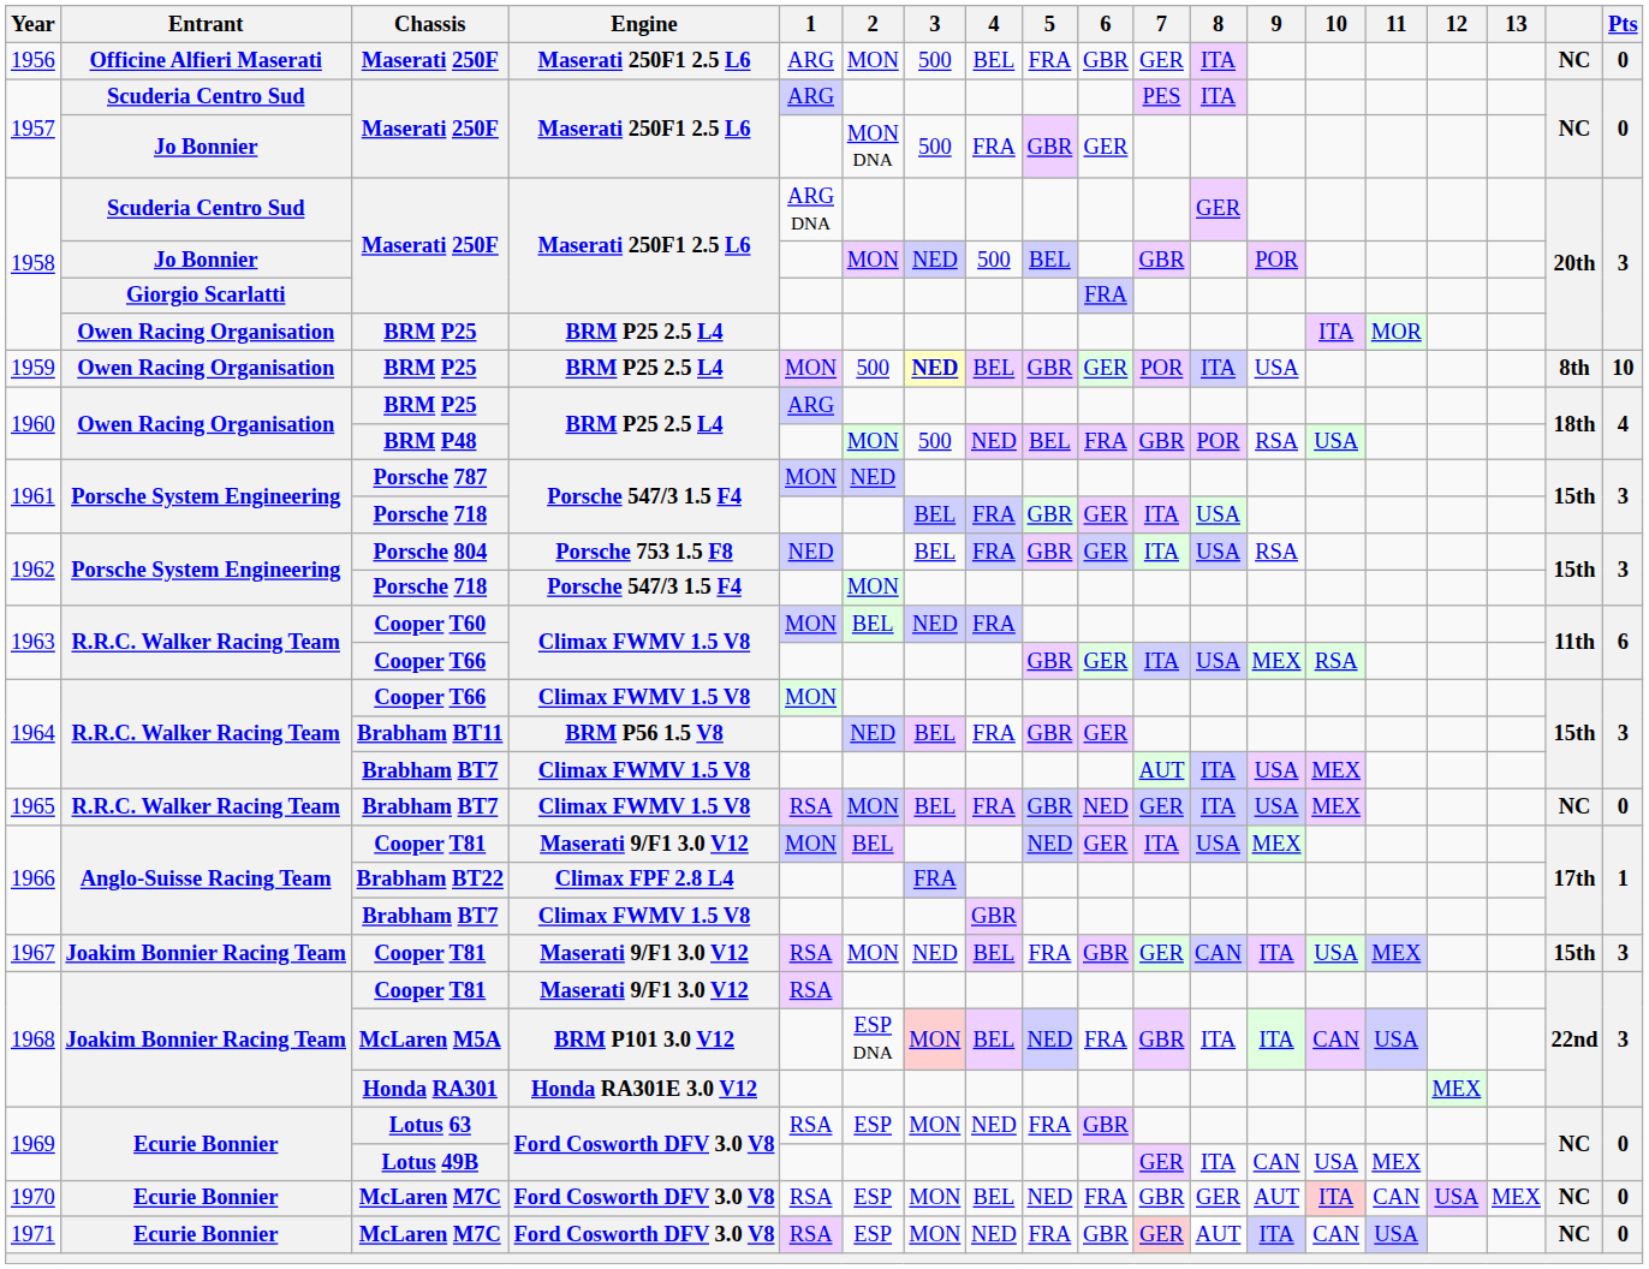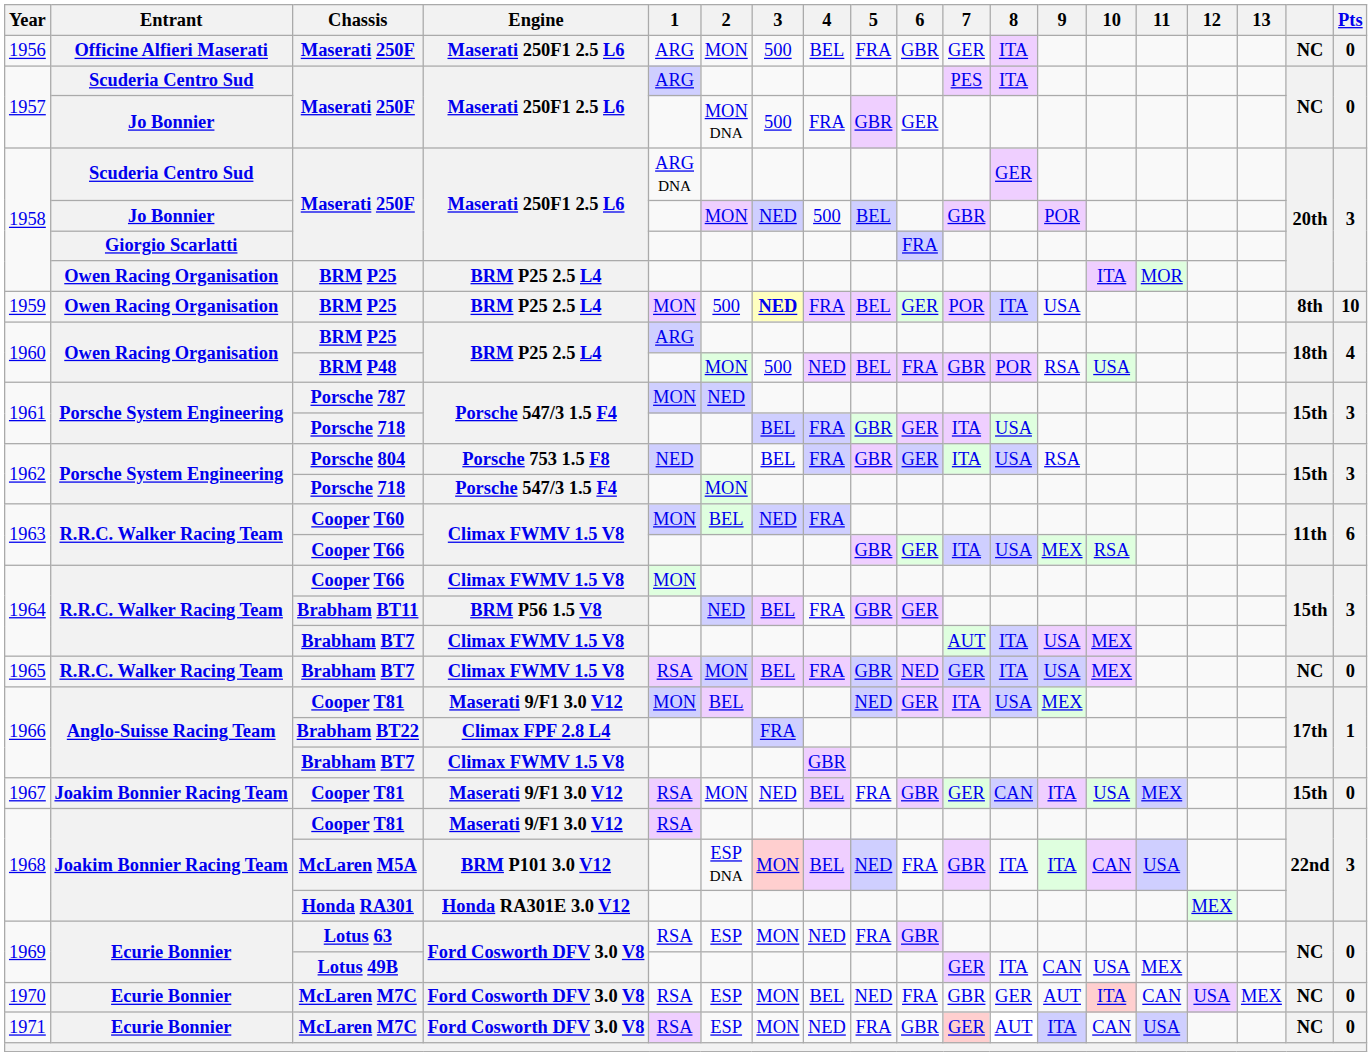 <table class="wikitable" style="text-align:center; font-size:90%">
 <tr>
 <th>Year</th>
 <th>Entrant</th>
 <th>Chassis</th>
 <th>Engine</th>
 <th>1</th>
 <th>2</th>
 <th>3</th>
 <th>4</th>
 <th>5</th>
 <th>6</th>
 <th>7</th>
 <th>8</th>
 <th>9</th>
 <th>10</th>
 <th>11</th>
 <th>12</th>
 <th>13</th>
 <th></th>
 <th><a href='#'>Pts</a></th>
 </tr>
 <tr>
 <td><a href='#'>1956</a></td>
 <th><a href='#'>Officine Alfieri Maserati</a></th>
 <th><a href='#'>Maserati</a> <a href='#'>250F</a></th>
 <th><a href='#'>Maserati</a> 250F1 2.5 <a href='#'>L6</a></th>
 <td><a href='#'>ARG</a></td>
 <td><a href='#'>MON</a></td>
 <td><a href='#'>500</a></td>
 <td><a href='#'>BEL</a></td>
 <td><a href='#'>FRA</a></td>
 <td><a href='#'>GBR</a></td>
 <td><a href='#'>GER</a></td>
 <td style="background:#EFCFFF;"><a href='#'>ITA</a><br></td>
 <td></td>
 <td></td>
 <td></td>
 <td></td>
 <td></td>
 <th>NC</th>
 <th>0</th>
 </tr>
 <tr>
 <td rowspan=2><a href='#'>1957</a></td>
 <th><a href='#'>Scuderia Centro Sud</a></th>
 <th rowspan=2><a href='#'>Maserati</a> <a href='#'>250F</a></th>
 <th rowspan=2><a href='#'>Maserati</a> 250F1 2.5 <a href='#'>L6</a></th>
 <td style="background:#CFCFFF;"><a href='#'>ARG</a><br></td>
 <td></td>
 <td></td>
 <td></td>
 <td></td>
 <td></td>
 <td style="background:#EFCFFF;"><a href='#'>PES</a><br></td>
 <td style="background:#EFCFFF;"><a href='#'>ITA</a><br></td>
 <td></td>
 <td></td>
 <td></td>
 <td></td>
 <td></td>
 <th rowspan=2>NC</th>
 <th rowspan=2>0</th>
 </tr>
 <tr>
 <th><a href='#'>Jo Bonnier</a></th>
 <td></td>
 <td><a href='#'>MON</a><br><small>DNA</small></td>
 <td><a href='#'>500</a></td>
 <td><a href='#'>FRA</a></td>
 <td style="background:#EFCFFF;"><a href='#'>GBR</a><br></td>
 <td><a href='#'>GER</a></td>
 <td></td>
 <td></td>
 <td></td>
 <td></td>
 <td></td>
 <td></td>
 <td></td>
 </tr>
 <tr>
 <td rowspan=4><a href='#'>1958</a></td>
 <th><a href='#'>Scuderia Centro Sud</a></th>
 <th rowspan=3><a href='#'>Maserati</a> <a href='#'>250F</a></th>
 <th rowspan=3><a href='#'>Maserati</a> 250F1 2.5 <a href='#'>L6</a></th>
 <td><a href='#'>ARG</a><br><small>DNA</small></td>
 <td></td>
 <td></td>
 <td></td>
 <td></td>
 <td></td>
 <td></td>
 <td style="background:#EFCFFF;"><a href='#'>GER</a><br></td>
 <td></td>
 <td></td>
 <td></td>
 <td></td>
 <td></td>
 <th rowspan=4>20th</th>
 <th rowspan=4>3</th>
 </tr>
 <tr>
 <th><a href='#'>Jo Bonnier</a></th>
 <td></td>
 <td style="background:#EFCFFF;"><a href='#'>MON</a><br></td>
 <td style="background:#CFCFFF;"><a href='#'>NED</a><br></td>
 <td><a href='#'>500</a></td>
 <td style="background:#CFCFFF;"><a href='#'>BEL</a><br></td>
 <td></td>
 <td style="background:#EFCFFF;"><a href='#'>GBR</a><br></td>
 <td></td>
 <td style="background:#EFCFFF;"><a href='#'>POR</a><br></td>
 <td></td>
 <td></td>
 <td></td>
 <td></td>
 </tr>
 <tr>
 <th><a href='#'>Giorgio Scarlatti</a></th>
 <td></td>
 <td></td>
 <td></td>
 <td></td>
 <td></td>
 <td style="background:#CFCFFF;"><a href='#'>FRA</a><br></td>
 <td></td>
 <td></td>
 <td></td>
 <td></td>
 <td></td>
 <td></td>
 <td></td>
 </tr>
 <tr>
 <th><a href='#'>Owen Racing Organisation</a></th>
 <th><a href='#'>BRM</a> <a href='#'>P25</a></th>
 <th><a href='#'>BRM</a> P25 2.5 <a href='#'>L4</a></th>
 <td></td>
 <td></td>
 <td></td>
 <td></td>
 <td></td>
 <td></td>
 <td></td>
 <td></td>
 <td></td>
 <td style="background:#EFCFFF;"><a href='#'>ITA</a><br></td>
 <td style="background:#DFFFDF;"><a href='#'>MOR</a><br></td>
 <td></td>
 <td></td>
 </tr>
 <tr>
 <td><a href='#'>1959</a></td>
 <th><a href='#'>Owen Racing Organisation</a></th>
 <th><a href='#'>BRM</a> <a href='#'>P25</a></th>
 <th><a href='#'>BRM</a> P25 2.5 <a href='#'>L4</a></th>
 <td style="background:#EFCFFF;"><a href='#'>MON</a><br></td>
 <td><a href='#'>500</a></td>
 <td style="background:#FFFFBF;"><strong><a href='#'>NED</a></strong><br></td>
+<td style="background:#EFCFFF;"><a href='#'>FRA</a><br></td>
 <td style="background:#EFCFFF;"><a href='#'>BEL</a><br></td>
-<td style="background:#EFCFFF;"><a href='#'>GBR</a><br></td>
 <td style="background:#DFFFDF;"><a href='#'>GER</a><br></td>
 <td style="background:#EFCFFF;"><a href='#'>POR</a><br></td>
 <td style="background:#CFCFFF;"><a href='#'>ITA</a><br></td>
 <td><a href='#'>USA</a></td>
 <td></td>
 <td></td>
 <td></td>
 <td></td>
 <th>8th</th>
 <th>10</th>
 </tr>
 <tr>
 <td rowspan=2><a href='#'>1960</a></td>
 <th rowspan=2><a href='#'>Owen Racing Organisation</a></th>
 <th><a href='#'>BRM</a> <a href='#'>P25</a></th>
 <th rowspan=2><a href='#'>BRM</a> P25 2.5 <a href='#'>L4</a></th>
 <td style="background:#CFCFFF;"><a href='#'>ARG</a><br></td>
 <td></td>
 <td></td>
 <td></td>
 <td></td>
 <td></td>
 <td></td>
 <td></td>
 <td></td>
 <td></td>
 <td></td>
 <td></td>
 <td></td>
 <th rowspan=2>18th</th>
 <th rowspan=2>4</th>
 </tr>
 <tr>
 <th><a href='#'>BRM</a> <a href='#'>P48</a></th>
 <td></td>
 <td style="background:#DFFFDF;"><a href='#'>MON</a><br></td>
 <td><a href='#'>500</a></td>
 <td style="background:#EFCFFF;"><a href='#'>NED</a><br></td>
 <td style="background:#EFCFFF;"><a href='#'>BEL</a><br></td>
 <td style="background:#EFCFFF;"><a href='#'>FRA</a><br></td>
 <td style="background:#EFCFFF;"><a href='#'>GBR</a><br></td>
 <td style="background:#EFCFFF;"><a href='#'>POR</a><br></td>
 <td><a href='#'>RSA</a></td>
 <td style="background:#DFFFDF;"><a href='#'>USA</a><br></td>
 <td></td>
 <td></td>
 <td></td>
 </tr>
 <tr>
 <td rowspan=2><a href='#'>1961</a></td>
 <th rowspan=2><a href='#'>Porsche System Engineering</a></th>
 <th><a href='#'>Porsche</a> <a href='#'>787</a></th>
 <th rowspan=2><a href='#'>Porsche</a> 547/3 1.5 <a href='#'>F4</a></th>
 <td style="background:#CFCFFF;"><a href='#'>MON</a><br></td>
 <td style="background:#CFCFFF;"><a href='#'>NED</a><br></td>
 <td></td>
 <td></td>
 <td></td>
 <td></td>
 <td></td>
 <td></td>
 <td></td>
 <td></td>
 <td></td>
 <td></td>
 <td></td>
 <th rowspan=2>15th</th>
 <th rowspan=2>3</th>
 </tr>
 <tr>
 <th><a href='#'>Porsche</a> <a href='#'>718</a></th>
 <td></td>
 <td></td>
 <td style="background:#CFCFFF;"><a href='#'>BEL</a><br></td>
 <td style="background:#CFCFFF;"><a href='#'>FRA</a><br></td>
 <td style="background:#DFFFDF;"><a href='#'>GBR</a><br></td>
 <td style="background:#EFCFFF;"><a href='#'>GER</a><br></td>
 <td style="background:#EFCFFF;"><a href='#'>ITA</a><br></td>
 <td style="background:#DFFFDF;"><a href='#'>USA</a><br></td>
 <td></td>
 <td></td>
 <td></td>
 <td></td>
 <td></td>
 </tr>
 <tr>
 <td rowspan=2><a href='#'>1962</a></td>
 <th rowspan=2><a href='#'>Porsche System Engineering</a></th>
 <th><a href='#'>Porsche</a> <a href='#'>804</a></th>
 <th><a href='#'>Porsche</a> 753 1.5 <a href='#'>F8</a></th>
 <td style="background:#CFCFFF;"><a href='#'>NED</a><br></td>
 <td></td>
 <td><a href='#'>BEL</a><br></td>
 <td style="background:#CFCFFF;"><a href='#'>FRA</a><br></td>
 <td style="background:#EFCFFF;"><a href='#'>GBR</a><br></td>
 <td style="background:#CFCFFF;"><a href='#'>GER</a><br></td>
 <td style="background:#DFFFDF;"><a href='#'>ITA</a><br></td>
 <td style="background:#CFCFFF;"><a href='#'>USA</a><br></td>
 <td><a href='#'>RSA</a></td>
 <td></td>
 <td></td>
 <td></td>
 <td></td>
 <th rowspan=2>15th</th>
 <th rowspan=2>3</th>
 </tr>
 <tr>
 <th><a href='#'>Porsche</a> <a href='#'>718</a></th>
 <th><a href='#'>Porsche</a> 547/3 1.5 <a href='#'>F4</a></th>
 <td></td>
 <td style="background:#DFFFDF;"><a href='#'>MON</a><br></td>
 <td></td>
 <td></td>
 <td></td>
 <td></td>
 <td></td>
 <td></td>
 <td></td>
 <td></td>
 <td></td>
 <td></td>
 <td></td>
 </tr>
 <tr>
 <td rowspan=2><a href='#'>1963</a></td>
 <th rowspan=2><a href='#'>R.R.C. Walker Racing Team</a></th>
 <th><a href='#'>Cooper</a> <a href='#'>T60</a></th>
 <th rowspan=2><a href='#'>Climax FWMV 1.5 V8</a></th>
 <td style="background:#CFCFFF;"><a href='#'>MON</a><br></td>
 <td style="background:#DFFFDF;"><a href='#'>BEL</a><br></td>
 <td style="background:#CFCFFF;"><a href='#'>NED</a><br></td>
 <td style="background:#CFCFFF;"><a href='#'>FRA</a><br></td>
 <td></td>
 <td></td>
 <td></td>
 <td></td>
 <td></td>
 <td></td>
 <td></td>
 <td></td>
 <td></td>
 <th rowspan=2>11th</th>
 <th rowspan=2>6</th>
 </tr>
 <tr>
 <th><a href='#'>Cooper</a> <a href='#'>T66</a></th>
 <td></td>
 <td></td>
 <td></td>
 <td></td>
 <td style="background:#EFCFFF;"><a href='#'>GBR</a><br></td>
 <td style="background:#DFFFDF;"><a href='#'>GER</a><br></td>
 <td style="background:#CFCFFF;"><a href='#'>ITA</a><br></td>
 <td style="background:#CFCFFF;"><a href='#'>USA</a><br></td>
 <td style="background:#DFFFDF;"><a href='#'>MEX</a><br></td>
 <td style="background:#DFFFDF;"><a href='#'>RSA</a><br></td>
 <td></td>
 <td></td>
 <td></td>
 </tr>
 <tr>
 <td rowspan=3><a href='#'>1964</a></td>
 <th rowspan=3><a href='#'>R.R.C. Walker Racing Team</a></th>
 <th><a href='#'>Cooper</a> <a href='#'>T66</a></th>
 <th><a href='#'>Climax FWMV 1.5 V8</a></th>
 <td style="background:#DFFFDF;"><a href='#'>MON</a><br></td>
 <td></td>
 <td></td>
 <td></td>
 <td></td>
 <td></td>
 <td></td>
 <td></td>
 <td></td>
 <td></td>
 <td></td>
 <td></td>
 <td></td>
 <th rowspan=3>15th</th>
 <th rowspan=3>3</th>
 </tr>
 <tr>
 <th><a href='#'>Brabham</a> <a href='#'>BT11</a></th>
 <th><a href='#'>BRM</a> P56 1.5 <a href='#'>V8</a></th>
 <td></td>
 <td style="background:#CFCFFF;"><a href='#'>NED</a><br></td>
 <td style="background:#EFCFFF;"><a href='#'>BEL</a><br></td>
 <td><a href='#'>FRA</a></td>
 <td style="background:#EFCFFF;"><a href='#'>GBR</a><br></td>
 <td style="background:#EFCFFF;"><a href='#'>GER</a><br></td>
 <td></td>
 <td></td>
 <td></td>
 <td></td>
 <td></td>
 <td></td>
 <td></td>
 </tr>
 <tr>
 <th><a href='#'>Brabham</a> <a href='#'>BT7</a></th>
 <th><a href='#'>Climax FWMV 1.5 V8</a></th>
 <td></td>
 <td></td>
 <td></td>
 <td></td>
 <td></td>
 <td></td>
 <td style="background:#DFFFDF;"><a href='#'>AUT</a><br></td>
 <td style="background:#CFCFFF;"><a href='#'>ITA</a><br></td>
 <td style="background:#EFCFFF;"><a href='#'>USA</a><br></td>
 <td style="background:#EFCFFF;"><a href='#'>MEX</a><br></td>
 <td></td>
 <td></td>
 <td></td>
 </tr>
 <tr>
 <td><a href='#'>1965</a></td>
 <th><a href='#'>R.R.C. Walker Racing Team</a></th>
 <th><a href='#'>Brabham</a> <a href='#'>BT7</a></th>
 <th><a href='#'>Climax FWMV 1.5 V8</a></th>
 <td style="background:#EFCFFF;"><a href='#'>RSA</a><br></td>
 <td style="background:#CFCFFF;"><a href='#'>MON</a><br></td>
 <td style="background:#EFCFFF;"><a href='#'>BEL</a><br></td>
 <td style="background:#EFCFFF;"><a href='#'>FRA</a><br></td>
 <td style="background:#CFCFFF;"><a href='#'>GBR</a><br></td>
 <td style="background:#EFCFFF;"><a href='#'>NED</a><br></td>
 <td style="background:#CFCFFF;"><a href='#'>GER</a><br></td>
 <td style="background:#CFCFFF;"><a href='#'>ITA</a><br></td>
 <td style="background:#CFCFFF;"><a href='#'>USA</a><br></td>
 <td style="background:#EFCFFF;"><a href='#'>MEX</a><br></td>
 <td></td>
 <td></td>
 <td></td>
 <th>NC</th>
 <th>0</th>
 </tr>
 <tr>
 <td rowspan=3><a href='#'>1966</a></td>
 <th rowspan=3><a href='#'>Anglo-Suisse Racing Team</a></th>
 <th><a href='#'>Cooper</a> <a href='#'>T81</a></th>
 <th><a href='#'>Maserati</a> 9/F1 3.0 <a href='#'>V12</a></th>
 <td style="background:#CFCFFF;"><a href='#'>MON</a><br></td>
 <td style="background:#EFCFFF;"><a href='#'>BEL</a><br></td>
 <td></td>
 <td></td>
 <td style="background:#CFCFFF;"><a href='#'>NED</a><br></td>
 <td style="background:#EFCFFF;"><a href='#'>GER</a><br></td>
 <td style="background:#EFCFFF;"><a href='#'>ITA</a><br></td>
 <td style="background:#CFCFFF;"><a href='#'>USA</a><br></td>
 <td style="background:#DFFFDF;"><a href='#'>MEX</a><br></td>
 <td></td>
 <td></td>
 <td></td>
 <td></td>
 <th rowspan=3>17th</th>
 <th rowspan=3>1</th>
 </tr>
 <tr>
 <th><a href='#'>Brabham</a> <a href='#'>BT22</a></th>
 <th><a href='#'>Climax FPF 2.8 L4</a></th>
 <td></td>
 <td></td>
 <td style="background:#CFCFFF;"><a href='#'>FRA</a><br></td>
 <td></td>
 <td></td>
 <td></td>
 <td></td>
 <td></td>
 <td></td>
 <td></td>
 <td></td>
 <td></td>
 <td></td>
 </tr>
 <tr>
 <th><a href='#'>Brabham</a> <a href='#'>BT7</a></th>
 <th><a href='#'>Climax FWMV 1.5 V8</a></th>
 <td></td>
 <td></td>
 <td></td>
 <td style="background:#EFCFFF;"><a href='#'>GBR</a><br></td>
 <td></td>
 <td></td>
 <td></td>
 <td></td>
 <td></td>
 <td></td>
 <td></td>
 <td></td>
 <td></td>
 </tr>
 <tr>
 <td><a href='#'>1967</a></td>
 <th><a href='#'>Joakim Bonnier Racing Team</a></th>
 <th><a href='#'>Cooper</a> <a href='#'>T81</a></th>
 <th><a href='#'>Maserati</a> 9/F1 3.0 <a href='#'>V12</a></th>
 <td style="background:#EFCFFF;"><a href='#'>RSA</a><br></td>
 <td><a href='#'>MON</a></td>
 <td><a href='#'>NED</a></td>
 <td style="background:#EFCFFF;"><a href='#'>BEL</a><br></td>
 <td><a href='#'>FRA</a></td>
 <td style="background:#EFCFFF;"><a href='#'>GBR</a><br></td>
 <td style="background:#DFFFDF;"><a href='#'>GER</a><br></td>
 <td style="background:#CFCFFF;"><a href='#'>CAN</a><br></td>
 <td style="background:#EFCFFF;"><a href='#'>ITA</a><br></td>
 <td style="background:#DFFFDF;"><a href='#'>USA</a><br></td>
 <td style="background:#CFCFFF;"><a href='#'>MEX</a><br></td>
 <td></td>
 <td></td>
 <th>15th</th>
-<th>3</th>
+<th>0</th>
 </tr>
 <tr>
 <td rowspan=3><a href='#'>1968</a></td>
 <th rowspan=3><a href='#'>Joakim Bonnier Racing Team</a></th>
 <th><a href='#'>Cooper</a> <a href='#'>T81</a></th>
 <th><a href='#'>Maserati</a> 9/F1 3.0 <a href='#'>V12</a></th>
 <td style="background:#EFCFFF;"><a href='#'>RSA</a><br></td>
 <td></td>
 <td></td>
 <td></td>
 <td></td>
 <td></td>
 <td></td>
 <td></td>
 <td></td>
 <td></td>
 <td></td>
 <td></td>
 <td></td>
 <th rowspan=3>22nd</th>
 <th rowspan=3>3</th>
 </tr>
 <tr>
 <th><a href='#'>McLaren</a> <a href='#'>M5A</a></th>
 <th><a href='#'>BRM</a> P101 3.0 <a href='#'>V12</a></th>
 <td></td>
 <td><a href='#'>ESP</a><br><small>DNA</small></td>
 <td style="background:#FFCFCF;"><a href='#'>MON</a><br></td>
 <td style="background:#EFCFFF;"><a href='#'>BEL</a><br></td>
 <td style="background:#CFCFFF;"><a href='#'>NED</a><br></td>
 <td><a href='#'>FRA</a></td>
 <td style="background:#EFCFFF;"><a href='#'>GBR</a><br></td>
 <td><a href='#'>ITA</a></td>
 <td style="background:#DFFFDF;"><a href='#'>ITA</a><br></td>
 <td style="background:#EFCFFF;"><a href='#'>CAN</a><br></td>
 <td style="background:#CFCFFF;"><a href='#'>USA</a><br></td>
 <td></td>
 <td></td>
 </tr>
 <tr>
 <th><a href='#'>Honda</a> <a href='#'>RA301</a></th>
 <th><a href='#'>Honda</a> RA301E 3.0 <a href='#'>V12</a></th>
 <td></td>
 <td></td>
 <td></td>
 <td></td>
 <td></td>
 <td></td>
 <td></td>
 <td></td>
 <td></td>
 <td></td>
 <td></td>
 <td style="background:#DFFFDF;"><a href='#'>MEX</a><br></td>
 <td></td>
 </tr>
 <tr>
 <td rowspan=2><a href='#'>1969</a></td>
 <th rowspan=2><a href='#'>Ecurie Bonnier</a></th>
 <th><a href='#'>Lotus</a> <a href='#'>63</a></th>
 <th rowspan=2><a href='#'>Ford Cosworth DFV</a> 3.0 <a href='#'>V8</a></th>
 <td><a href='#'>RSA</a></td>
 <td><a href='#'>ESP</a></td>
 <td><a href='#'>MON</a></td>
 <td><a href='#'>NED</a></td>
 <td><a href='#'>FRA</a></td>
 <td style="background:#EFCFFF;"><a href='#'>GBR</a><br></td>
 <td></td>
 <td></td>
 <td></td>
 <td></td>
 <td></td>
 <td></td>
 <td></td>
 <th rowspan=2>NC</th>
 <th rowspan=2>0</th>
 </tr>
 <tr>
 <th><a href='#'>Lotus</a> <a href='#'>49B</a></th>
 <td></td>
 <td></td>
 <td></td>
 <td></td>
 <td></td>
 <td></td>
 <td style="background:#EFCFFF;"><a href='#'>GER</a><br></td>
 <td><a href='#'>ITA</a></td>
 <td><a href='#'>CAN</a></td>
 <td><a href='#'>USA</a></td>
 <td><a href='#'>MEX</a></td>
 <td></td>
 <td></td>
 </tr>
 <tr>
 <td><a href='#'>1970</a></td>
 <th><a href='#'>Ecurie Bonnier</a></th>
 <th><a href='#'>McLaren</a> <a href='#'>M7C</a></th>
 <th><a href='#'>Ford Cosworth DFV</a> 3.0 <a href='#'>V8</a></th>
 <td><a href='#'>RSA</a></td>
 <td><a href='#'>ESP</a></td>
 <td><a href='#'>MON</a></td>
 <td><a href='#'>BEL</a></td>
 <td><a href='#'>NED</a></td>
 <td><a href='#'>FRA</a></td>
 <td><a href='#'>GBR</a></td>
 <td><a href='#'>GER</a></td>
 <td><a href='#'>AUT</a></td>
 <td style="background:#FFCFCF;"><a href='#'>ITA</a><br></td>
 <td><a href='#'>CAN</a></td>
 <td style="background:#EFCFFF;"><a href='#'>USA</a><br></td>
 <td><a href='#'>MEX</a></td>
 <th>NC</th>
 <th>0</th>
 </tr>
 <tr>
 <td><a href='#'>1971</a></td>
 <th><a href='#'>Ecurie Bonnier</a></th>
 <th><a href='#'>McLaren</a> <a href='#'>M7C</a></th>
 <th><a href='#'>Ford Cosworth DFV</a> 3.0 <a href='#'>V8</a></th>
 <td style="background:#EFCFFF;"><a href='#'>RSA</a><br></td>
 <td><a href='#'>ESP</a></td>
 <td><a href='#'>MON</a></td>
 <td><a href='#'>NED</a></td>
 <td><a href='#'>FRA</a></td>
 <td><a href='#'>GBR</a></td>
 <td style="background:#FFCFCF;"><a href='#'>GER</a><br></td>
 <td style="background:#ffffff;"><a href='#'>AUT</a><br></td>
 <td style="background:#CFCFFF;"><a href='#'>ITA</a><br></td>
 <td><a href='#'>CAN</a></td>
 <td style="background:#CFCFFF;"><a href='#'>USA</a><br></td>
 <td></td>
 <td></td>
 <th>NC</th>
 <th>0</th>
 </tr>
 <tr>
 <th colspan=19></th>
 </tr>
 </table>
